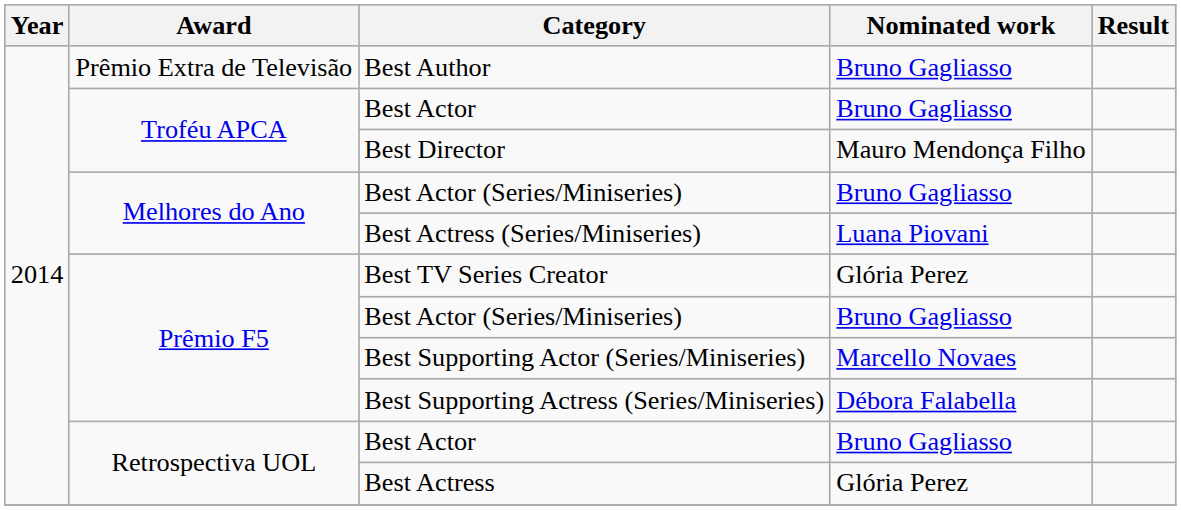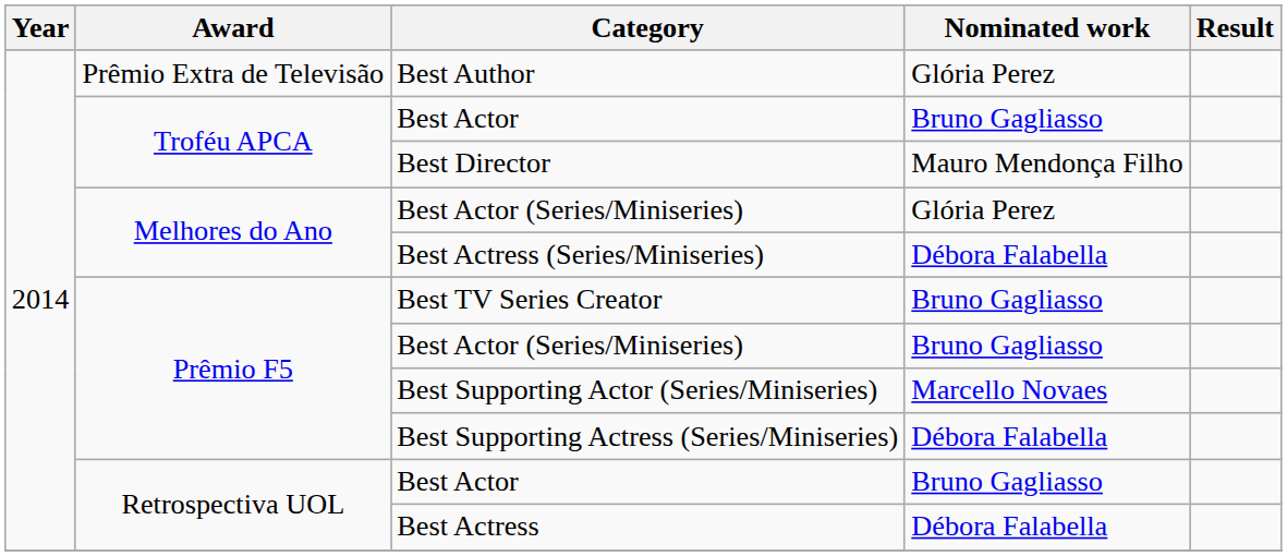 <table class="wikitable">
 <tr>
 <th>Year</th>
 <th>Award</th>
 <th>Category</th>
 <th>Nominated work</th>
 <th>Result</th>
 </tr>
 <tr>
 <td rowspan=11>2014</td>
 <td style="text-align:center;">Prêmio Extra de Televisão</td>
 <td>Best Author</td>
-<td><a href='#'>Bruno Gagliasso</a></td>
+<td>Glória Perez</td>
 <td></td>
 </tr>
 <tr>
 <td rowspan="2" style="text-align:center;"><a href='#'>Troféu APCA</a></td>
 <td>Best Actor</td>
 <td><a href='#'>Bruno Gagliasso</a></td>
 <td></td>
 </tr>
 <tr>
 <td>Best Director</td>
 <td>Mauro Mendonça Filho</td>
 <td></td>
 </tr>
 <tr>
 <td rowspan="2" style="text-align:center;"><a href='#'>Melhores do Ano</a></td>
 <td>Best Actor (Series/Miniseries)</td>
-<td><a href='#'>Bruno Gagliasso</a></td>
+<td>Glória Perez</td>
 <td></td>
 </tr>
 <tr>
 <td>Best Actress (Series/Miniseries)</td>
-<td><a href='#'>Luana Piovani</a></td>
+<td><a href='#'>Débora Falabella</a></td>
 <td></td>
 </tr>
 <tr>
 <td rowspan="4" style="text-align:center;"><a href='#'>Prêmio F5</a></td>
 <td>Best TV Series Creator</td>
-<td>Glória Perez</td>
+<td><a href='#'>Bruno Gagliasso</a></td>
 <td></td>
 </tr>
 <tr>
 <td>Best Actor (Series/Miniseries)</td>
 <td><a href='#'>Bruno Gagliasso</a></td>
 <td></td>
 </tr>
 <tr>
 <td>Best Supporting Actor (Series/Miniseries)</td>
 <td><a href='#'>Marcello Novaes</a></td>
 <td></td>
 </tr>
 <tr>
 <td>Best Supporting Actress (Series/Miniseries)</td>
 <td><a href='#'>Débora Falabella</a></td>
 <td></td>
 </tr>
 <tr>
 <td rowspan="2" style="text-align:center;">Retrospectiva UOL</td>
 <td>Best Actor</td>
 <td><a href='#'>Bruno Gagliasso</a></td>
 <td></td>
 </tr>
 <tr>
 <td>Best Actress</td>
-<td>Glória Perez</td>
+<td><a href='#'>Débora Falabella</a></td>
 <td></td>
 </tr>
 <tr>
 </tr>
 </table>
